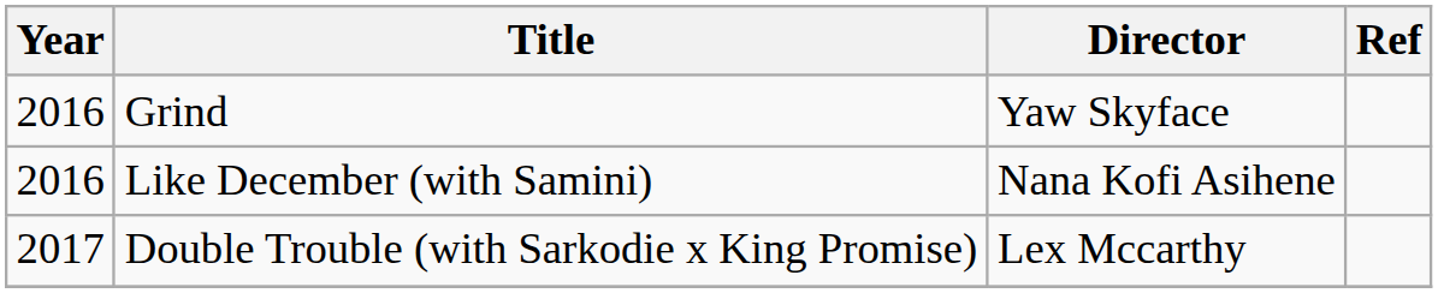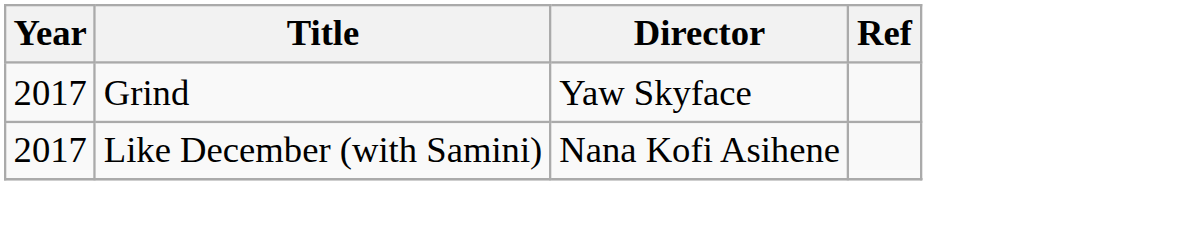 <table class="wikitable">
 <tr>
 <th>Year</th>
 <th>Title</th>
 <th>Director</th>
 <th>Ref</th>
 </tr>
 <tr>
-<td>2016</td>
+<td>2017</td>
 <td>Grind</td>
 <td>Yaw Skyface</td>
 <td></td>
 </tr>
 <tr>
-<td>2016</td>
+<td>2017</td>
 <td>Like December (with Samini)</td>
 <td>Nana Kofi Asihene</td>
 <td></td>
 </tr>
 <tr>
-<td>2017</td>
-<td>Double Trouble (with Sarkodie x King Promise)</td>
-<td>Lex Mccarthy</td>
-<td></td>
-</tr>
-<tr>
 </tr>
 </table>
